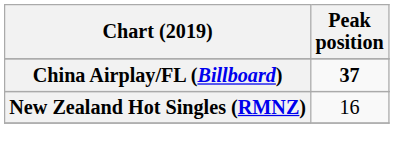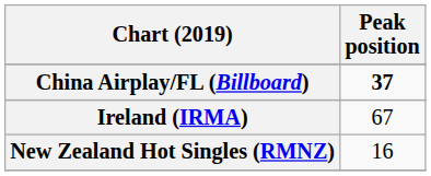 <table class="wikitable sortable plainrowheaders" style="text-align:center">
 <tr>
 <th scope="col">Chart (2019)</th>
 <th scope="col">Peak<br>position</th>
 </tr>
 <tr>
 </tr>
 <tr>
 <th scope="row">China Airplay/FL (<em><a href='#'>Billboard</a></em>)</th>
 <td><strong>37</strong></td>
 </tr>
 <tr>
 </tr>
 <tr>
+<th scope="row">Ireland (<a href='#'>IRMA</a>)</th>
+<td>67</td>
+</tr>
+<tr>
 <th scope="row">New Zealand Hot Singles (<a href='#'>RMNZ</a>)</th>
 <td>16</td>
 </tr>
 <tr>
 </tr>
 </table>
